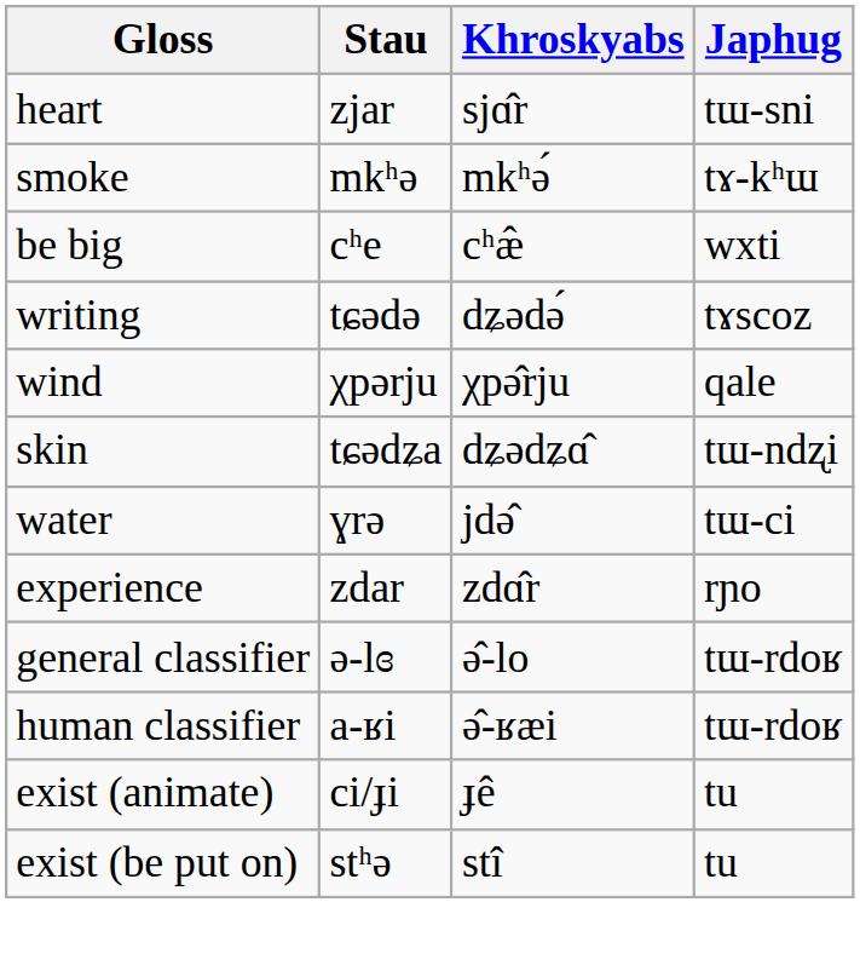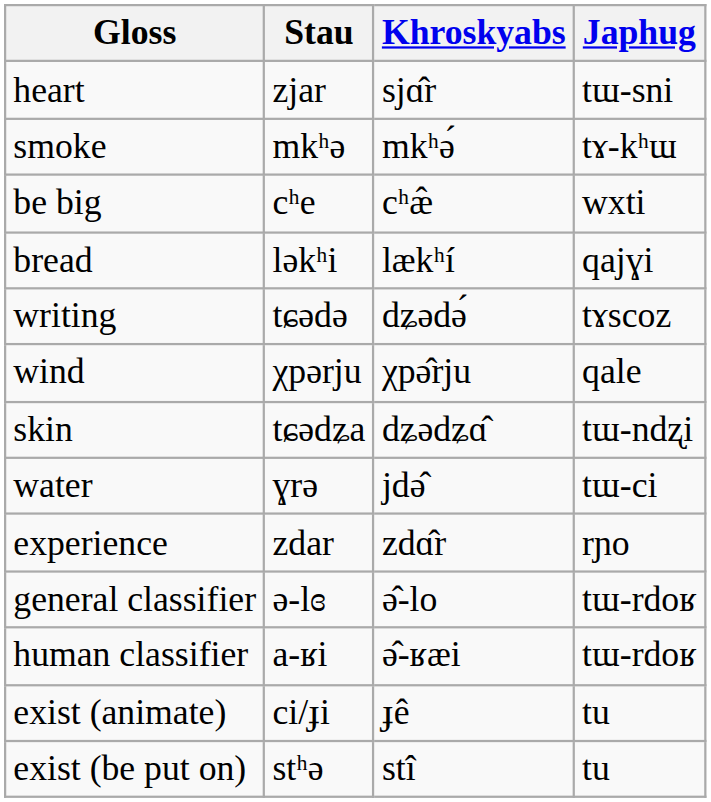 <table class="wikitable sortable">
 <tr>
 <th>Gloss</th>
 <th>Stau</th>
 <th><a href='#'>Khroskyabs</a></th>
 <th><a href='#'>Japhug</a></th>
 </tr>
 <tr>
 <td>heart</td>
 <td>zjar</td>
 <td>sjɑ̂r</td>
 <td>tɯ-sni</td>
 </tr>
 <tr>
 <td>smoke</td>
 <td>mkʰə</td>
 <td>mkʰə́</td>
 <td>tɤ-kʰɯ</td>
 </tr>
 <tr>
 <td>be big</td>
 <td>cʰe</td>
 <td>cʰæ̂</td>
 <td>wxti</td>
+</tr>
+<tr>
+<td>bread</td>
+<td>ləkʰi</td>
+<td>lækʰí</td>
+<td>qajɣi</td>
 </tr>
 <tr>
 <td>writing</td>
 <td>tɕədə</td>
 <td>dʑədə́</td>
 <td>tɤscoz</td>
 </tr>
 <tr>
 <td>wind</td>
 <td>χpərju</td>
 <td>χpə̂rju</td>
 <td>qale</td>
 </tr>
 <tr>
 <td>skin</td>
 <td>tɕədʑa</td>
 <td>dʑədʑɑ̂</td>
 <td>tɯ-ndʐi</td>
 </tr>
 <tr>
 <td>water</td>
 <td>ɣrə</td>
 <td>jdə̂</td>
 <td>tɯ-ci</td>
 </tr>
 <tr>
 <td>experience</td>
 <td>zdar</td>
 <td>zdɑ̂r</td>
 <td>rɲo</td>
 </tr>
 <tr>
 <td>general classifier</td>
 <td>ə-lɞ</td>
 <td>ə̂-lo</td>
 <td>tɯ-rdoʁ</td>
 </tr>
 <tr>
 <td>human classifier</td>
 <td>a-ʁi</td>
 <td>ə̂-ʁæi</td>
 <td>tɯ-rdoʁ</td>
 </tr>
 <tr>
 <td>exist (animate)</td>
 <td>ci/ɟi</td>
 <td>ɟê</td>
 <td>tu</td>
 </tr>
 <tr>
 <td>exist (be put on)</td>
 <td>stʰə</td>
 <td>stî</td>
 <td>tu</td>
 </tr>
 </table>
